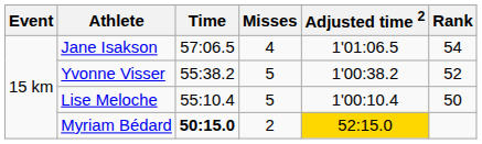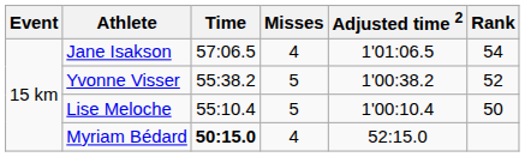 <table class="wikitable" style="font-size:90%">
 <tr>
 <th>Event</th>
 <th>Athlete</th>
 <th>Time</th>
 <th>Misses</th>
 <th>Adjusted time <sup>2</sup></th>
 <th>Rank</th>
 </tr>
 <tr>
 <td rowspan="4">15 km</td>
 <td><a href='#'>Jane Isakson</a></td>
 <td align="center">57:06.5</td>
 <td align="center">4</td>
 <td align="center">1'01:06.5</td>
 <td align="center">54</td>
 </tr>
 <tr>
 <td><a href='#'>Yvonne Visser</a></td>
 <td align="center">55:38.2</td>
 <td align="center">5</td>
 <td align="center">1'00:38.2</td>
 <td align="center">52</td>
 </tr>
 <tr>
 <td><a href='#'>Lise Meloche</a></td>
 <td align="center">55:10.4</td>
 <td align="center">5</td>
 <td align="center">1'00:10.4</td>
 <td align="center">50</td>
 </tr>
 <tr>
 <td><a href='#'>Myriam Bédard</a></td>
 <td align="center"><strong>50:15.0</strong></td>
-<td align="center">2</td>
-<td align="center" style="background: gold;">52:15.0</td>
+<td align="center">4</td>
+<td align="center">52:15.0</td>
 <td align="center"></td>
 </tr>
 </table>
